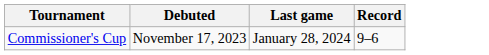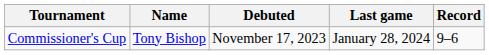 <table class="wikitable">
 <tr>
 <th>Tournament</th>
+<th>Name</th>
 <th>Debuted</th>
 <th>Last game</th>
 <th>Record</th>
 </tr>
 <tr>
 <td><a href='#'>Commissioner's Cup</a></td>
+<td><a href='#'>Tony Bishop</a></td>
 <td>November 17, 2023 </td>
 <td>January 28, 2024 </td>
 <td>9–6</td>
 </tr>
 </table>
